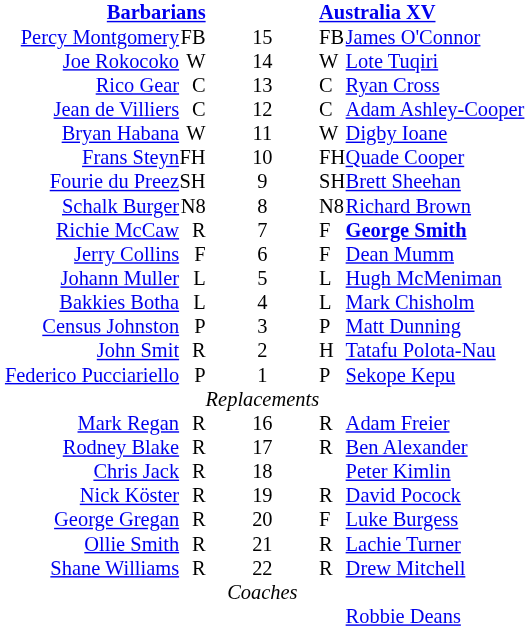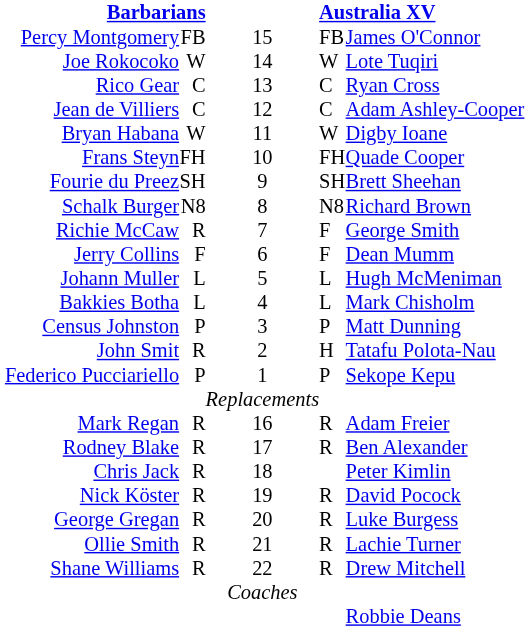 <table width="100%" style="font-size: 90%; " cellspacing="0" cellpadding="0" align=center>
 <tr>
 <td width=41%; text-align=right></td>
 <td width=3%; text-align:right></td>
 <td width=4%; text-align:center></td>
 <td width=3%; text-align:left></td>
 <td width=49%; text-align:left></td>
 </tr>
 <tr>
 <td colspan=2; align=right><strong><a href='#'>Barbarians</a></strong></td>
 <td></td>
 <td colspan=2;><strong><a href='#'>Australia XV</a></strong></td>
 </tr>
 <tr>
 <td align=right> <a href='#'>Percy Montgomery</a></td>
 <td align=right>FB</td>
 <td align=center>15</td>
 <td>FB</td>
 <td><a href='#'>James O'Connor</a> </td>
 </tr>
 <tr>
 <td align=right><a href='#'>Joe Rokocoko</a></td>
 <td align=right>W</td>
 <td align=center>14</td>
 <td>W</td>
 <td><a href='#'>Lote Tuqiri</a></td>
 </tr>
 <tr>
 <td align=right> <a href='#'>Rico Gear</a></td>
 <td align=right>C</td>
 <td align=center>13</td>
 <td>C</td>
 <td><a href='#'>Ryan Cross</a> </td>
 </tr>
 <tr>
 <td align=right><a href='#'>Jean de Villiers</a></td>
 <td align=right>C</td>
 <td align=center>12</td>
 <td>C</td>
 <td><a href='#'>Adam Ashley-Cooper</a></td>
 </tr>
 <tr>
 <td align=right><a href='#'>Bryan Habana</a></td>
 <td align=right>W</td>
 <td align=center>11</td>
 <td>W</td>
 <td><a href='#'>Digby Ioane</a></td>
 </tr>
 <tr>
 <td align=right><a href='#'>Frans Steyn</a></td>
 <td align=right>FH</td>
 <td align=center>10</td>
 <td>FH</td>
 <td><a href='#'>Quade Cooper</a></td>
 </tr>
 <tr>
 <td align=right> <a href='#'>Fourie du Preez</a></td>
 <td align=right>SH</td>
 <td align=center>9</td>
 <td>SH</td>
 <td><a href='#'>Brett Sheehan</a> </td>
 </tr>
 <tr>
 <td align=right><a href='#'>Schalk Burger</a></td>
 <td align=right>N8</td>
 <td align=center>8</td>
 <td>N8</td>
 <td><a href='#'>Richard Brown</a> </td>
 </tr>
 <tr>
 <td align=right><a href='#'>Richie McCaw</a></td>
 <td align=right>R</td>
 <td align=center>7</td>
 <td>F</td>
-<td><strong><a href='#'>George Smith</a></strong></td>
+<td><a href='#'>George Smith</a></td>
 </tr>
 <tr>
 <td align=right><a href='#'>Jerry Collins</a></td>
 <td align=right>F</td>
 <td align=center>6</td>
 <td>F</td>
 <td><a href='#'>Dean Mumm</a></td>
 </tr>
 <tr>
 <td align=right> <a href='#'>Johann Muller</a></td>
 <td align=right>L</td>
 <td align=center>5</td>
 <td>L</td>
 <td><a href='#'>Hugh McMeniman</a></td>
 </tr>
 <tr>
 <td align=right><a href='#'>Bakkies Botha</a></td>
 <td align=right>L</td>
 <td align=center>4</td>
 <td>L</td>
 <td><a href='#'>Mark Chisholm</a></td>
 </tr>
 <tr>
 <td align=right> <a href='#'>Census Johnston</a></td>
 <td align=right>P</td>
 <td align=center>3</td>
 <td>P</td>
 <td><a href='#'>Matt Dunning</a> </td>
 </tr>
 <tr>
 <td align=right><a href='#'>John Smit</a></td>
 <td align=right>R</td>
 <td align=center>2</td>
 <td>H</td>
 <td><a href='#'>Tatafu Polota-Nau</a> </td>
 </tr>
 <tr>
 <td align=right> <a href='#'>Federico Pucciariello</a></td>
 <td align=right>P</td>
 <td align=center>1</td>
 <td>P</td>
 <td><a href='#'>Sekope Kepu</a></td>
 </tr>
 <tr>
 <td></td>
 <td></td>
 <td align=center><em>Replacements</em></td>
 <td></td>
 <td></td>
 </tr>
 <tr>
 <td align=right> <a href='#'>Mark Regan</a></td>
 <td align=right>R</td>
 <td align=center>16</td>
 <td>R</td>
 <td><a href='#'>Adam Freier</a> </td>
 </tr>
 <tr>
 <td align=right> <a href='#'>Rodney Blake</a></td>
 <td align=right>R</td>
 <td align=center>17</td>
 <td>R</td>
 <td><a href='#'>Ben Alexander</a> </td>
 </tr>
 <tr>
 <td align=right> <a href='#'>Chris Jack</a></td>
 <td align=right>R</td>
 <td align=center>18</td>
 <td></td>
 <td><a href='#'>Peter Kimlin</a></td>
 </tr>
 <tr>
 <td align=right> <a href='#'>Nick Köster</a></td>
 <td align=right>R</td>
 <td align=center>19</td>
 <td>R</td>
 <td><a href='#'>David Pocock</a> </td>
 </tr>
 <tr>
 <td align=right> <a href='#'>George Gregan</a></td>
 <td align=right>R</td>
 <td align=center>20</td>
-<td>F</td>
+<td>R</td>
 <td><a href='#'>Luke Burgess</a> </td>
 </tr>
 <tr>
 <td align=right> <a href='#'>Ollie Smith</a></td>
 <td align=right>R</td>
 <td align=center>21</td>
 <td>R</td>
 <td><a href='#'>Lachie Turner</a> </td>
 </tr>
 <tr>
 <td align=right> <a href='#'>Shane Williams</a></td>
 <td align=right>R</td>
 <td align=center>22</td>
 <td>R</td>
 <td><a href='#'>Drew Mitchell</a> </td>
 </tr>
 <tr>
 <td></td>
 <td></td>
 <td align=center><em>Coaches</em></td>
 <td></td>
 <td></td>
 </tr>
 <tr>
 <td align=right></td>
 <td></td>
 <td></td>
 <td></td>
 <td><a href='#'>Robbie Deans</a> </td>
 </tr>
 </table>
